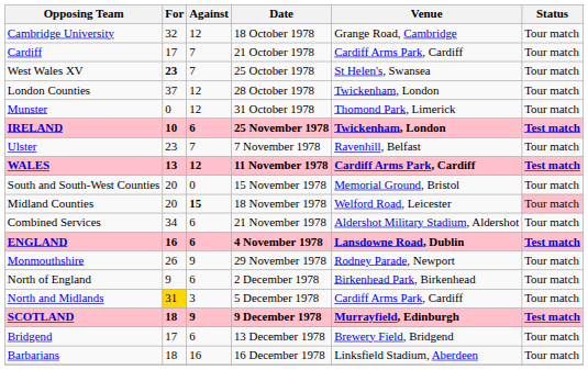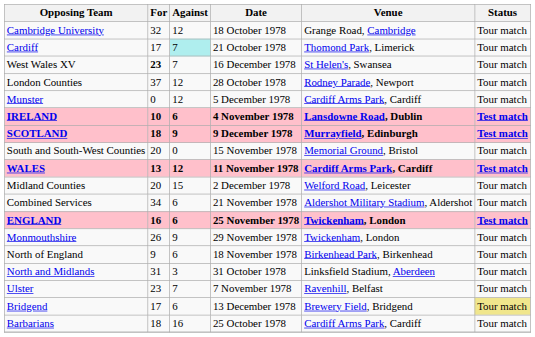 <table class="wikitable">
 <tr>
 <th>Opposing Team</th>
 <th>For</th>
 <th>Against</th>
 <th>Date</th>
 <th>Venue</th>
 <th>Status</th>
 </tr>
 <tr>
 <td><a href='#'>Cambridge University</a></td>
 <td>32</td>
 <td>12</td>
 <td>18 October 1978</td>
 <td>Grange Road, <a href='#'>Cambridge</a></td>
 <td>Tour match</td>
 </tr>
 <tr>
 <td><a href='#'>Cardiff</a></td>
 <td>17</td>
-<td>7</td>
+<td style="background: paleturquoise;">7</td>
 <td>21 October 1978</td>
-<td><a href='#'>Cardiff Arms Park</a>, Cardiff</td>
+<td><a href='#'>Thomond Park</a>, Limerick</td>
 <td>Tour match</td>
 </tr>
 <tr>
 <td>West Wales XV</td>
 <td><strong>23</strong></td>
 <td>7</td>
-<td>25 October 1978</td>
+<td>16 December 1978</td>
 <td><a href='#'>St Helen's</a>, Swansea</td>
 <td>Tour match</td>
 </tr>
 <tr>
 <td>London Counties</td>
 <td>37</td>
 <td>12</td>
 <td>28 October 1978</td>
-<td><a href='#'>Twickenham</a>, London</td>
+<td><a href='#'>Rodney Parade</a>, Newport</td>
 <td>Tour match</td>
 </tr>
 <tr>
 <td><a href='#'>Munster</a></td>
 <td>0</td>
 <td>12</td>
-<td>31 October 1978</td>
-<td><a href='#'>Thomond Park</a>, Limerick</td>
+<td>5 December 1978</td>
+<td><a href='#'>Cardiff Arms Park</a>, Cardiff</td>
 <td>Tour match</td>
 </tr>
 <tr bgcolor=Pink>
 <td><strong><a href='#'>IRELAND</a></strong></td>
 <td><strong>10</strong></td>
 <td><strong>6</strong></td>
-<td><strong>25 November 1978</strong></td>
-<td><strong><a href='#'>Twickenham</a>, London</strong></td>
+<td><strong>4 November 1978</strong></td>
+<td><strong><a href='#'>Lansdowne Road</a>, Dublin</strong></td>
+<td><strong><a href='#'>Test match</a></strong></td>
+</tr>
+<tr bgcolor=Pink>
+<td><strong><a href='#'>SCOTLAND</a></strong></td>
+<td><strong>18</strong></td>
+<td><strong>9</strong></td>
+<td><strong>9 December 1978</strong></td>
+<td><strong><a href='#'>Murrayfield</a>, Edinburgh</strong></td>
 <td><strong><a href='#'>Test match</a></strong></td>
 </tr>
 <tr>
-<td><a href='#'>Ulster</a></td>
-<td>23</td>
-<td>7</td>
-<td>7 November 1978</td>
-<td><a href='#'>Ravenhill</a>, Belfast</td>
+<td>South and South-West Counties</td>
+<td>20</td>
+<td>0</td>
+<td>15 November 1978</td>
+<td><a href='#'>Memorial Ground</a>, Bristol</td>
 <td>Tour match</td>
 </tr>
 <tr bgcolor=Pink>
 <td><strong><a href='#'>WALES</a></strong></td>
 <td><strong>13</strong></td>
 <td><strong>12</strong></td>
 <td><strong>11 November 1978</strong></td>
 <td><strong><a href='#'>Cardiff Arms Park</a>, Cardiff</strong></td>
 <td><strong><a href='#'>Test match</a></strong></td>
 </tr>
 <tr>
-<td>South and South-West Counties</td>
-<td>20</td>
-<td>0</td>
-<td>15 November 1978</td>
-<td><a href='#'>Memorial Ground</a>, Bristol</td>
-<td>Tour match</td>
-</tr>
-<tr>
 <td>Midland Counties</td>
 <td>20</td>
-<td><strong>15</strong></td>
-<td>18 November 1978</td>
+<td>15</td>
+<td>2 December 1978</td>
 <td><a href='#'>Welford Road</a>, Leicester</td>
-<td style="background: pink;">Tour match</td>
+<td>Tour match</td>
 </tr>
 <tr>
 <td>Combined Services</td>
 <td>34</td>
 <td>6</td>
 <td>21 November 1978</td>
 <td><a href='#'>Aldershot Military Stadium</a>, Aldershot</td>
 <td>Tour match</td>
 </tr>
 <tr bgcolor=Pink>
 <td><strong><a href='#'>ENGLAND</a></strong></td>
 <td><strong>16</strong></td>
 <td><strong>6</strong></td>
-<td><strong>4 November 1978</strong></td>
-<td><strong><a href='#'>Lansdowne Road</a>, Dublin</strong></td>
+<td><strong>25 November 1978</strong></td>
+<td><strong><a href='#'>Twickenham</a>, London</strong></td>
 <td><strong><a href='#'>Test match</a></strong></td>
 </tr>
 <tr>
 <td><a href='#'>Monmouthshire</a></td>
 <td>26</td>
 <td>9</td>
 <td>29 November 1978</td>
-<td><a href='#'>Rodney Parade</a>, Newport</td>
+<td><a href='#'>Twickenham</a>, London</td>
 <td>Tour match</td>
 </tr>
 <tr>
 <td>North of England</td>
 <td>9</td>
 <td>6</td>
-<td>2 December 1978</td>
+<td>18 November 1978</td>
 <td><a href='#'>Birkenhead Park</a>, Birkenhead</td>
 <td>Tour match</td>
 </tr>
 <tr>
 <td><a href='#'>North and Midlands</a> </td>
-<td style="background: gold;">31</td>
+<td>31</td>
 <td>3</td>
-<td>5 December 1978</td>
-<td><a href='#'>Cardiff Arms Park</a>, Cardiff</td>
+<td>31 October 1978</td>
+<td>Linksfield Stadium, <a href='#'>Aberdeen</a></td>
 <td>Tour match</td>
 </tr>
-<tr bgcolor=Pink>
-<td><strong><a href='#'>SCOTLAND</a></strong></td>
-<td><strong>18</strong></td>
-<td><strong>9</strong></td>
-<td><strong>9 December 1978</strong></td>
-<td><strong><a href='#'>Murrayfield</a>, Edinburgh</strong></td>
-<td><strong><a href='#'>Test match</a></strong></td>
+<tr>
+<td><a href='#'>Ulster</a></td>
+<td>23</td>
+<td>7</td>
+<td>7 November 1978</td>
+<td><a href='#'>Ravenhill</a>, Belfast</td>
+<td>Tour match</td>
 </tr>
 <tr>
 <td><a href='#'>Bridgend</a></td>
 <td>17</td>
 <td>6</td>
 <td>13 December 1978</td>
 <td><a href='#'>Brewery Field</a>, Bridgend</td>
-<td>Tour match</td>
+<td style="background: khaki;">Tour match</td>
 </tr>
 <tr>
 <td><a href='#'>Barbarians</a></td>
 <td>18</td>
 <td>16</td>
-<td>16 December 1978</td>
-<td>Linksfield Stadium, <a href='#'>Aberdeen</a></td>
+<td>25 October 1978</td>
+<td><a href='#'>Cardiff Arms Park</a>, Cardiff</td>
 <td>Tour match</td>
 </tr>
 <tr>
 </tr>
 </table>
